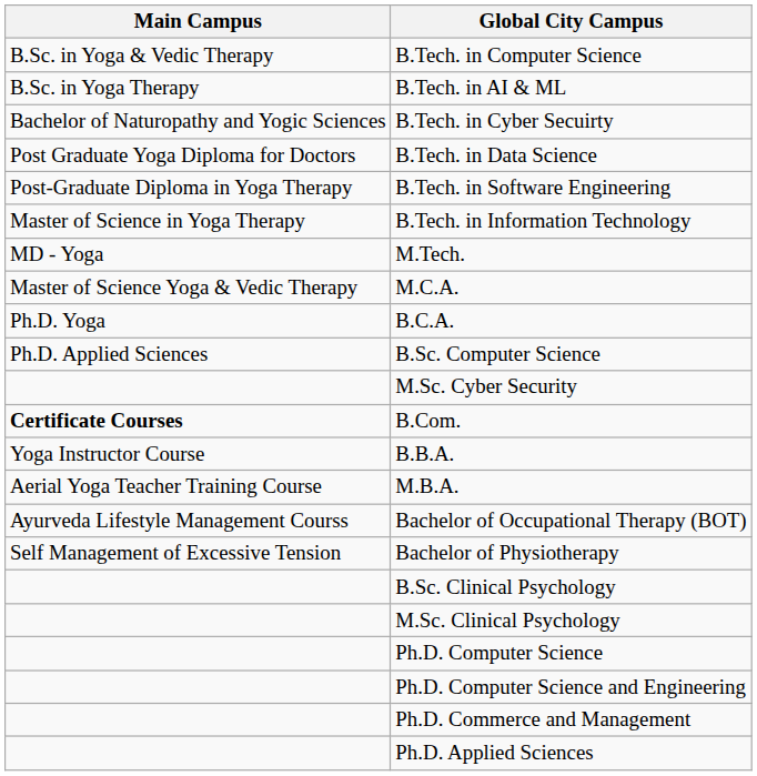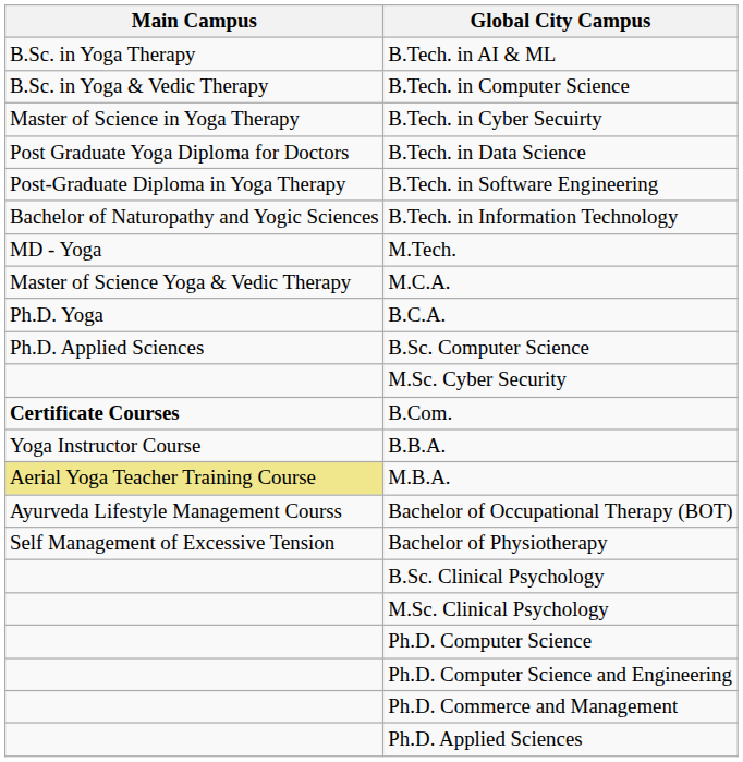 <table class="wikitable">
 <tr>
 <th>Main Campus</th>
 <th>Global City Campus</th>
 </tr>
 <tr>
+<td>B.Sc. in Yoga Therapy  </td>
+<td>B.Tech. in AI & ML</td>
+</tr>
+<tr>
 <td>B.Sc. in Yoga & Vedic Therapy</td>
 <td>B.Tech. in Computer Science</td>
 </tr>
 <tr>
-<td>B.Sc. in Yoga Therapy  </td>
-<td>B.Tech. in AI & ML</td>
-</tr>
-<tr>
-<td>Bachelor of Naturopathy and Yogic Sciences</td>
+<td>Master of Science in Yoga Therapy</td>
 <td>B.Tech. in Cyber Secuirty</td>
 </tr>
 <tr>
 <td>Post Graduate Yoga Diploma for Doctors</td>
 <td>B.Tech. in Data Science</td>
 </tr>
 <tr>
 <td>Post-Graduate Diploma in Yoga Therapy</td>
 <td>B.Tech. in Software Engineering</td>
 </tr>
 <tr>
-<td>Master of Science in Yoga Therapy</td>
+<td>Bachelor of Naturopathy and Yogic Sciences</td>
 <td>B.Tech. in Information Technology</td>
 </tr>
 <tr>
 <td>MD - Yoga</td>
 <td>M.Tech.</td>
 </tr>
 <tr>
 <td>Master of Science Yoga & Vedic Therapy</td>
 <td>M.C.A.</td>
 </tr>
 <tr>
 <td>Ph.D. Yoga</td>
 <td>B.C.A.</td>
 </tr>
 <tr>
 <td>Ph.D. Applied Sciences</td>
 <td>B.Sc. Computer Science</td>
 </tr>
 <tr>
 <td></td>
 <td>M.Sc. Cyber Security</td>
 </tr>
 <tr>
 <td><strong>Certificate Courses</strong>  </td>
 <td>B.Com.</td>
 </tr>
 <tr>
 <td>Yoga Instructor Course</td>
 <td>B.B.A.</td>
 </tr>
 <tr>
-<td>Aerial Yoga Teacher Training Course</td>
+<td style="background: khaki;">Aerial Yoga Teacher Training Course</td>
 <td>M.B.A.</td>
 </tr>
 <tr>
 <td>Ayurveda Lifestyle Management Courss</td>
 <td>Bachelor of Occupational Therapy (BOT)</td>
 </tr>
 <tr>
 <td>Self Management of Excessive Tension</td>
 <td>Bachelor of Physiotherapy</td>
 </tr>
 <tr>
 <td></td>
 <td>B.Sc. Clinical Psychology</td>
 </tr>
 <tr>
 <td></td>
 <td>M.Sc. Clinical Psychology</td>
 </tr>
 <tr>
 <td></td>
 <td>Ph.D. Computer Science</td>
 </tr>
 <tr>
 <td></td>
 <td>Ph.D. Computer Science and Engineering</td>
 </tr>
 <tr>
 <td></td>
 <td>Ph.D. Commerce and Management</td>
 </tr>
 <tr>
 <td></td>
 <td>Ph.D. Applied Sciences</td>
 </tr>
 </table>
